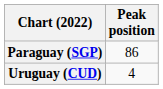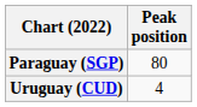 <table class="wikitable sortable plainrowheaders" style="text-align:center">
 <tr>
 <th scope="col">Chart (2022)</th>
 <th scope="col">Peak<br>position</th>
 </tr>
 <tr>
 <th scope="row">Paraguay (<a href='#'>SGP</a>)</th>
-<td>86</td>
+<td>80</td>
 </tr>
 <tr>
 <th scope="row">Uruguay (<a href='#'>CUD</a>)</th>
 <td>4</td>
 </tr>
 </table>
